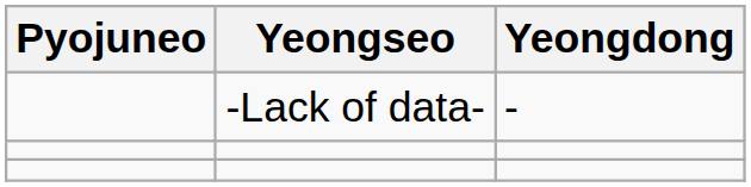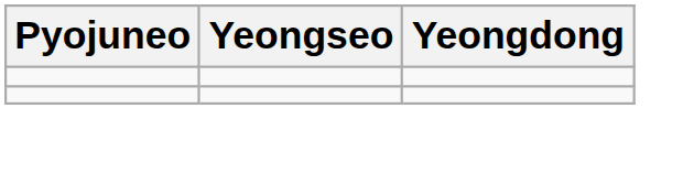 <table class="wikitable">
 <tr>
 <th>Pyojuneo</th>
 <th>Yeongseo</th>
 <th>Yeongdong</th>
-</tr>
-<tr>
-<td></td>
-<td>-Lack of data-</td>
-<td>-</td>
 </tr>
 <tr>
 <td></td>
 <td></td>
 <td></td>
 </tr>
 <tr>
 <td></td>
 <td></td>
 <td></td>
 </tr>
 </table>
